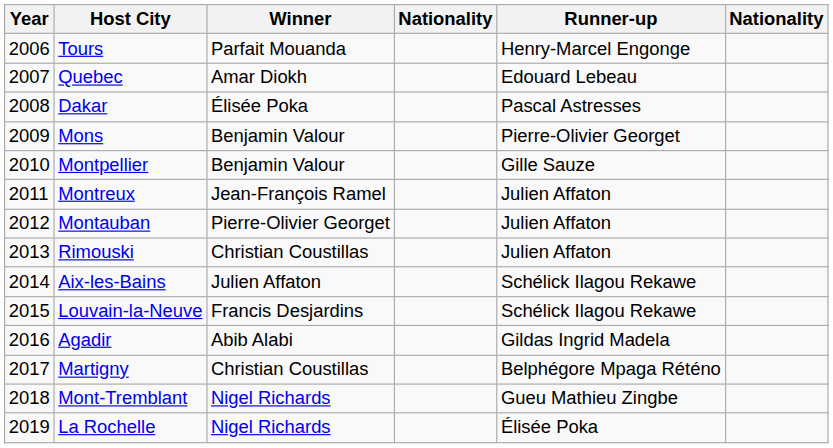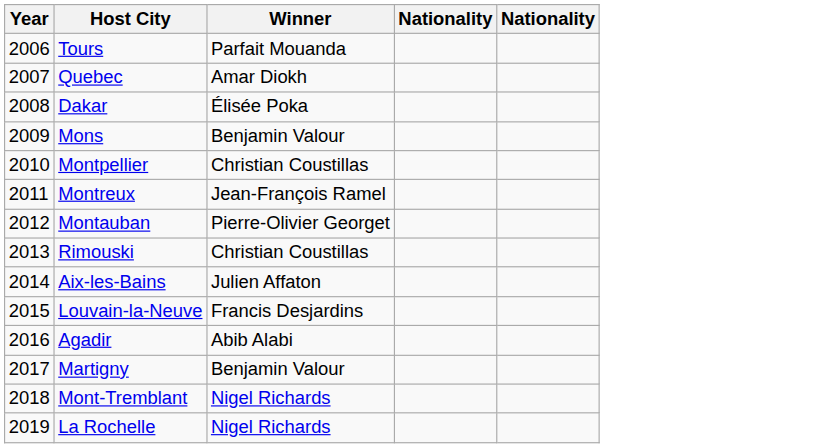 <table class="sortable wikitable">
 <tr>
 <th>Year</th>
 <th>Host City</th>
 <th>Winner</th>
 <th>Nationality</th>
-<th>Runner-up</th>
 <th>Nationality</th>
 </tr>
 <tr>
 <td>2006</td>
 <td> <a href='#'>Tours</a></td>
 <td>Parfait Mouanda</td>
 <td></td>
-<td>Henry-Marcel Engonge</td>
 <td></td>
 </tr>
 <tr>
 <td>2007</td>
 <td> <a href='#'>Quebec</a></td>
 <td>Amar Diokh</td>
 <td></td>
-<td>Edouard Lebeau</td>
 <td></td>
 </tr>
 <tr>
 <td>2008</td>
 <td> <a href='#'>Dakar</a></td>
 <td>Élisée Poka</td>
 <td></td>
-<td>Pascal Astresses</td>
 <td></td>
 </tr>
 <tr>
 <td>2009</td>
 <td> <a href='#'>Mons</a></td>
 <td>Benjamin Valour</td>
 <td></td>
-<td>Pierre-Olivier Georget</td>
 <td></td>
 </tr>
 <tr>
 <td>2010</td>
 <td> <a href='#'>Montpellier</a></td>
-<td>Benjamin Valour</td>
+<td>Christian Coustillas</td>
 <td></td>
-<td>Gille Sauze</td>
 <td></td>
 </tr>
 <tr>
 <td>2011</td>
 <td> <a href='#'>Montreux</a></td>
 <td>Jean-François Ramel</td>
 <td></td>
-<td>Julien Affaton</td>
 <td></td>
 </tr>
 <tr>
 <td>2012</td>
 <td> <a href='#'>Montauban</a></td>
 <td>Pierre-Olivier Georget</td>
 <td></td>
-<td>Julien Affaton</td>
 <td></td>
 </tr>
 <tr>
 <td>2013</td>
 <td> <a href='#'>Rimouski</a></td>
 <td>Christian Coustillas</td>
 <td></td>
-<td>Julien Affaton</td>
 <td></td>
 </tr>
 <tr>
 <td>2014</td>
 <td> <a href='#'>Aix-les-Bains</a></td>
 <td>Julien Affaton</td>
 <td></td>
-<td>Schélick Ilagou Rekawe</td>
 <td></td>
 </tr>
 <tr>
 <td>2015</td>
 <td> <a href='#'>Louvain-la-Neuve</a></td>
 <td>Francis Desjardins</td>
 <td></td>
-<td>Schélick Ilagou Rekawe</td>
 <td></td>
 </tr>
 <tr>
 <td>2016</td>
 <td> <a href='#'>Agadir</a></td>
 <td>Abib Alabi</td>
 <td></td>
-<td>Gildas Ingrid Madela</td>
 <td></td>
 </tr>
 <tr>
 <td>2017</td>
 <td> <a href='#'>Martigny</a></td>
-<td>Christian Coustillas</td>
+<td>Benjamin Valour</td>
 <td></td>
-<td>Belphégore Mpaga Réténo</td>
 <td></td>
 </tr>
 <tr>
 <td>2018</td>
 <td> <a href='#'>Mont-Tremblant</a></td>
 <td><a href='#'>Nigel Richards</a></td>
 <td></td>
-<td>Gueu Mathieu Zingbe</td>
 <td></td>
 </tr>
 <tr>
 <td>2019</td>
 <td> <a href='#'>La Rochelle</a></td>
 <td><a href='#'>Nigel Richards</a></td>
 <td></td>
-<td>Élisée Poka</td>
 <td></td>
 </tr>
 </table>
